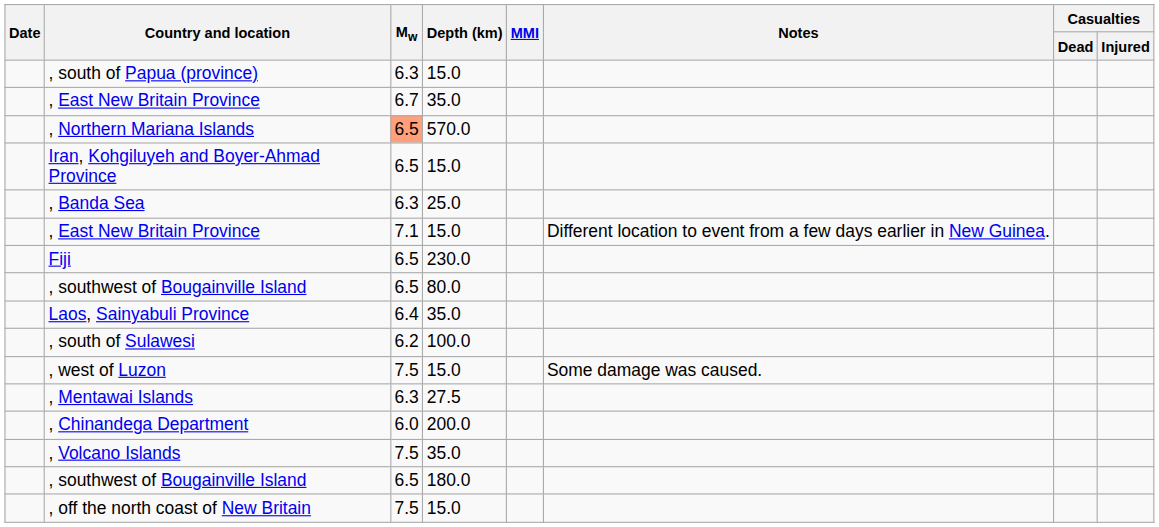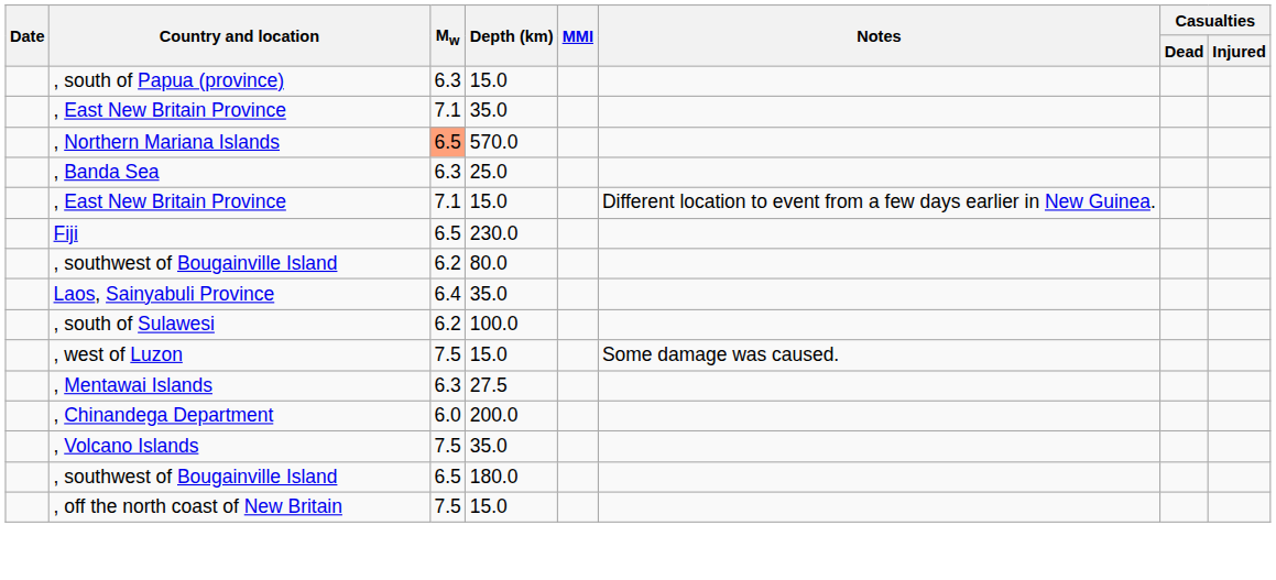 <table class="wikitable sortable sort-under" style="border:1px black; margin-left:1em;">
 <tr>
 <th rowspan="2"><small>Date</small></th>
 <th rowspan="2" style="width: 310px"><small>Country and location</small></th>
 <th rowspan="2"><small>M<sub>w</sub></small></th>
 <th rowspan="2"><small>Depth (km)</small></th>
 <th rowspan="2"><small><a href='#'>MMI</a></small></th>
 <th rowspan="2" class="unsortable"><small>Notes</small></th>
 <th colspan="2"><small>Casualties</small></th>
 </tr>
 <tr>
 <th><small>Dead</small></th>
 <th><small>Injured</small></th>
 </tr>
 <tr>
 <td></td>
 <td>, south of <a href='#'>Papua (province)</a></td>
 <td>6.3</td>
 <td>15.0</td>
 <td></td>
 <td></td>
 <td></td>
 <td></td>
 </tr>
 <tr>
 <td></td>
 <td>, <a href='#'>East New Britain Province</a></td>
-<td>6.7</td>
+<td>7.1</td>
 <td>35.0</td>
 <td></td>
 <td></td>
 <td></td>
 <td></td>
 </tr>
 <tr>
 <td></td>
 <td>, <a href='#'>Northern Mariana Islands</a></td>
 <td style="background: lightsalmon;">6.5</td>
 <td>570.0</td>
-<td></td>
-<td></td>
-<td></td>
-<td></td>
-</tr>
-<tr>
-<td></td>
-<td> <a href='#'>Iran</a>, <a href='#'>Kohgiluyeh and Boyer-Ahmad Province</a></td>
-<td>6.5</td>
-<td>15.0</td>
 <td></td>
 <td></td>
 <td></td>
 <td></td>
 </tr>
 <tr>
 <td></td>
 <td>, <a href='#'>Banda Sea</a></td>
 <td>6.3</td>
 <td>25.0</td>
 <td></td>
 <td></td>
 <td></td>
 <td></td>
 </tr>
 <tr>
 <td></td>
 <td>, <a href='#'>East New Britain Province</a></td>
 <td>7.1</td>
 <td>15.0</td>
 <td></td>
 <td>Different location to event from a few days earlier in <a href='#'>New Guinea</a>.</td>
 <td></td>
 <td></td>
 </tr>
 <tr>
 <td></td>
 <td> <a href='#'>Fiji</a></td>
 <td>6.5</td>
 <td>230.0</td>
 <td></td>
 <td></td>
 <td></td>
 <td></td>
 </tr>
 <tr>
 <td></td>
 <td>, southwest of <a href='#'>Bougainville Island</a></td>
-<td>6.5</td>
+<td>6.2</td>
 <td>80.0</td>
 <td></td>
 <td></td>
 <td></td>
 <td></td>
 </tr>
 <tr>
 <td></td>
 <td> <a href='#'>Laos</a>, <a href='#'>Sainyabuli Province</a></td>
 <td>6.4</td>
 <td>35.0</td>
 <td></td>
 <td></td>
 <td></td>
 <td></td>
 </tr>
 <tr>
 <td></td>
 <td>, south of <a href='#'>Sulawesi</a></td>
 <td>6.2</td>
 <td>100.0</td>
 <td></td>
 <td></td>
 <td></td>
 <td></td>
 </tr>
 <tr>
 <td></td>
 <td>, west of <a href='#'>Luzon</a></td>
 <td>7.5</td>
 <td>15.0</td>
 <td></td>
 <td>Some damage was caused.</td>
 <td></td>
 <td></td>
 </tr>
 <tr>
 <td></td>
 <td>, <a href='#'>Mentawai Islands</a></td>
 <td>6.3</td>
 <td>27.5</td>
 <td></td>
 <td></td>
 <td></td>
 <td></td>
 </tr>
 <tr>
 <td></td>
 <td>, <a href='#'>Chinandega Department</a></td>
 <td>6.0</td>
 <td>200.0</td>
 <td></td>
 <td></td>
 <td></td>
 <td></td>
 </tr>
 <tr>
 <td></td>
 <td>, <a href='#'>Volcano Islands</a></td>
 <td>7.5</td>
 <td>35.0</td>
 <td></td>
 <td></td>
 <td></td>
 <td></td>
 </tr>
 <tr>
 <td></td>
 <td>, southwest of <a href='#'>Bougainville Island</a></td>
 <td>6.5</td>
 <td>180.0</td>
 <td></td>
 <td></td>
 <td></td>
 <td></td>
 </tr>
 <tr>
 <td></td>
 <td>, off the north coast of <a href='#'>New Britain</a></td>
 <td>7.5</td>
 <td>15.0</td>
 <td></td>
 <td></td>
 <td></td>
 <td></td>
 </tr>
 </table>
